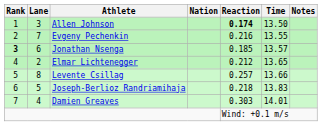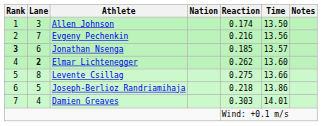 <table class="wikitable sortable" style="text-align:center">
 <tr>
 <th>Rank</th>
 <th>Lane</th>
 <th>Athlete</th>
 <th>Nation</th>
 <th>Reaction</th>
 <th>Time</th>
 <th>Notes</th>
 </tr>
 <tr bgcolor = "bbf3bb">
 <td>1</td>
 <td>3</td>
 <td align="left"><a href='#'>Allen Johnson</a></td>
 <td align="left"></td>
-<td><strong>0.174</strong></td>
+<td>0.174</td>
 <td>13.50</td>
 <td></td>
 </tr>
 <tr bgcolor = "bbf3bb">
 <td>2</td>
 <td>7</td>
 <td align="left"><a href='#'>Evgeny Pechenkin</a></td>
 <td align="left"></td>
 <td>0.216</td>
-<td>13.55</td>
+<td>13.56</td>
 <td></td>
 </tr>
 <tr bgcolor = "bbf3bb">
 <td><strong>3</strong></td>
 <td>6</td>
 <td align="left"><a href='#'>Jonathan Nsenga</a></td>
 <td align="left"></td>
 <td>0.185</td>
 <td>13.57</td>
 <td></td>
 </tr>
 <tr bgcolor = "bbf3bb">
 <td>4</td>
-<td>2</td>
+<td><strong>2</strong></td>
 <td align="left"><a href='#'>Elmar Lichtenegger</a></td>
 <td align="left"></td>
-<td>0.212</td>
-<td>13.65</td>
+<td>0.262</td>
+<td>13.60</td>
 <td></td>
 </tr>
 <tr bgcolor = "ccf9cc">
 <td>5</td>
 <td>8</td>
 <td align="left"><a href='#'>Levente Csillag</a></td>
 <td align="left"></td>
-<td>0.257</td>
+<td>0.275</td>
 <td>13.66</td>
 <td></td>
 </tr>
 <tr bgcolor = "ccf9cc">
 <td>6</td>
 <td>5</td>
 <td align="left"><a href='#'>Joseph-Berlioz Randriamihaja</a></td>
 <td align="left"></td>
 <td>0.218</td>
-<td>13.83</td>
+<td>13.86</td>
 <td></td>
 </tr>
 <tr bgcolor = "ccf9cc">
 <td>7</td>
 <td>4</td>
 <td align="left"><a href='#'>Damien Greaves</a></td>
 <td align="left"></td>
 <td>0.303</td>
 <td>14.01</td>
 <td></td>
 </tr>
 <tr class="sortbottom">
 <td colspan=4></td>
 <td colspan="3" style="text-align:left;">Wind: +0.1 m/s</td>
 </tr>
 </table>
